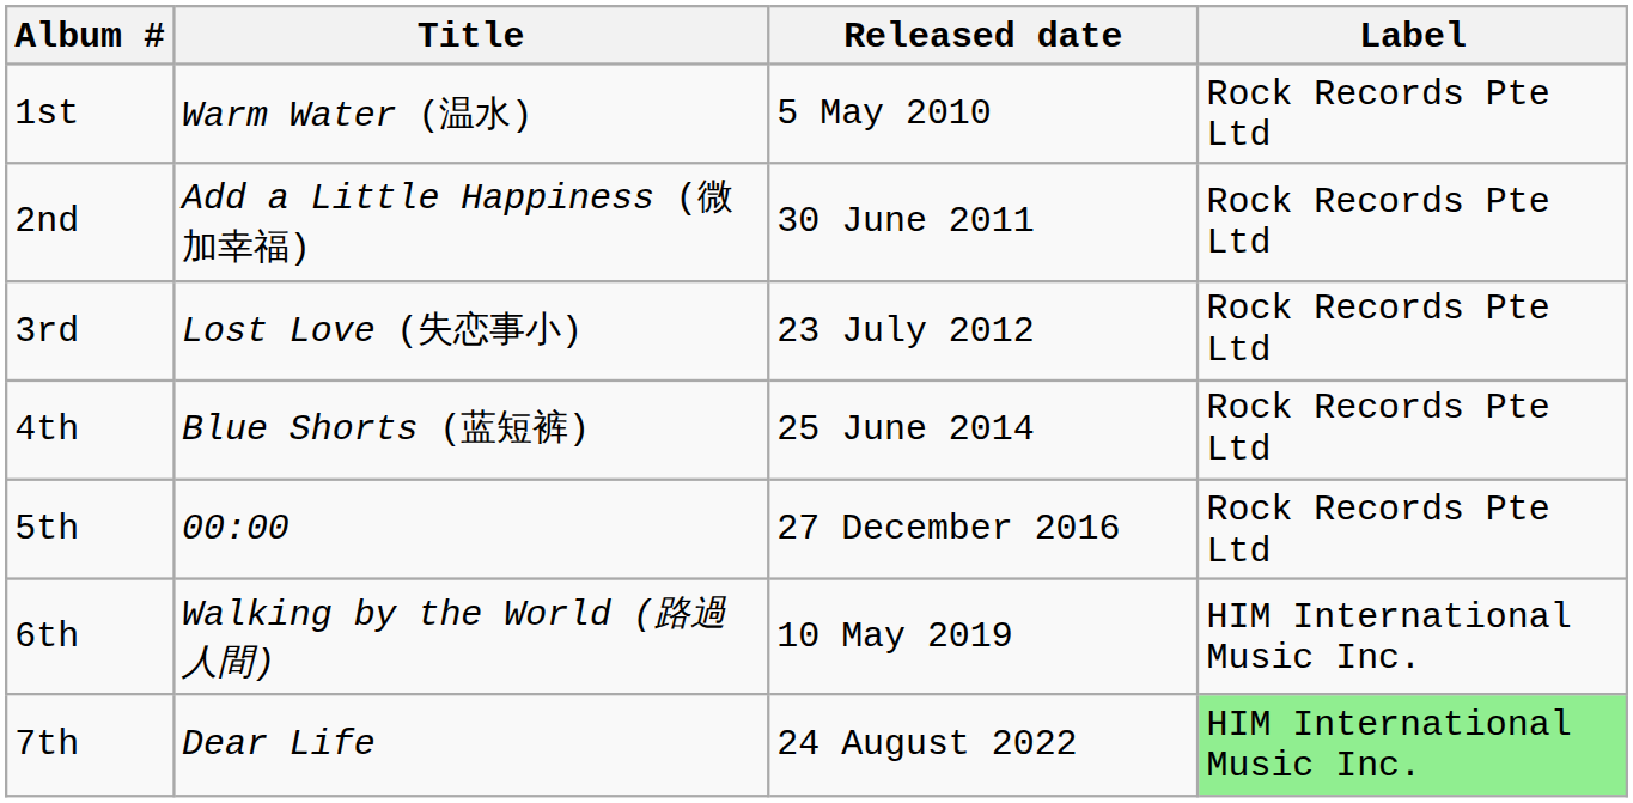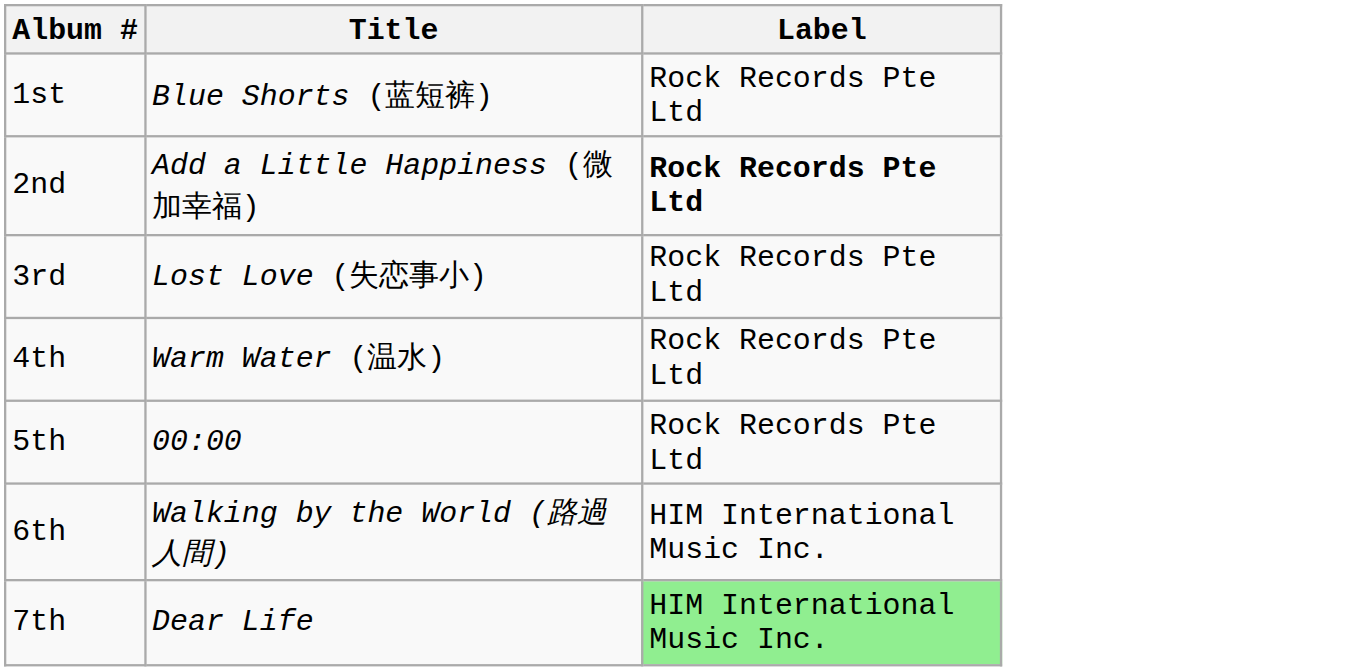 <table class="wikitable">
 <tr>
 <th>Album #</th>
 <th width=210px>Title</th>
-<th width=150px>Released date</th>
 <th width=150px>Label</th>
 </tr>
 <tr>
 <td>1st</td>
-<td><em>Warm Water</em> (温水)</td>
-<td>5 May 2010</td>
+<td><em>Blue Shorts</em> (蓝短裤)</td>
 <td>Rock Records Pte Ltd</td>
 </tr>
 <tr>
 <td>2nd</td>
 <td><em>Add a Little Happiness</em> (微加幸福)</td>
-<td>30 June 2011</td>
-<td>Rock Records Pte Ltd</td>
+<td><strong>Rock Records Pte Ltd</strong></td>
 </tr>
 <tr>
 <td>3rd</td>
 <td><em>Lost Love</em> (失恋事小)</td>
-<td>23 July 2012</td>
 <td>Rock Records Pte Ltd</td>
 </tr>
 <tr>
 <td>4th</td>
-<td><em>Blue Shorts</em> (蓝短裤)</td>
-<td>25 June 2014</td>
+<td><em>Warm Water</em> (温水)</td>
 <td>Rock Records Pte Ltd</td>
 </tr>
 <tr>
 <td>5th</td>
 <td><em>00:00</em></td>
-<td>27 December 2016</td>
 <td>Rock Records Pte Ltd</td>
 </tr>
 <tr>
 <td>6th</td>
 <td><em>Walking by the World (路過人間)</em></td>
-<td>10 May 2019</td>
 <td>HIM International Music Inc.</td>
 </tr>
 <tr>
 <td>7th</td>
 <td><em>Dear Life</em></td>
-<td>24 August 2022</td>
 <td style="background: lightgreen;">HIM International Music Inc.</td>
 </tr>
 </table>
